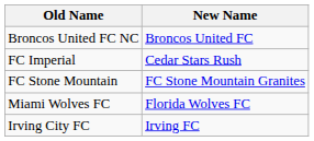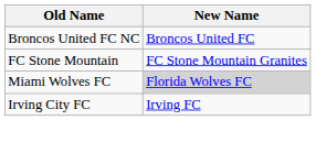 <table class="wikitable sortable">
 <tr>
 <th>Old Name</th>
 <th>New Name</th>
 </tr>
 <tr>
 <td>Broncos United FC NC</td>
 <td><a href='#'>Broncos United FC</a></td>
 </tr>
 <tr>
-<td>FC Imperial</td>
-<td><a href='#'>Cedar Stars Rush</a></td>
-</tr>
-<tr>
 <td>FC Stone Mountain</td>
 <td><a href='#'>FC Stone Mountain Granites</a></td>
 </tr>
 <tr>
 <td>Miami Wolves FC</td>
-<td><a href='#'>Florida Wolves FC</a></td>
+<td style="background: lightgrey;"><a href='#'>Florida Wolves FC</a></td>
 </tr>
 <tr>
 <td>Irving City FC</td>
 <td><a href='#'>Irving FC</a></td>
 </tr>
 </table>
